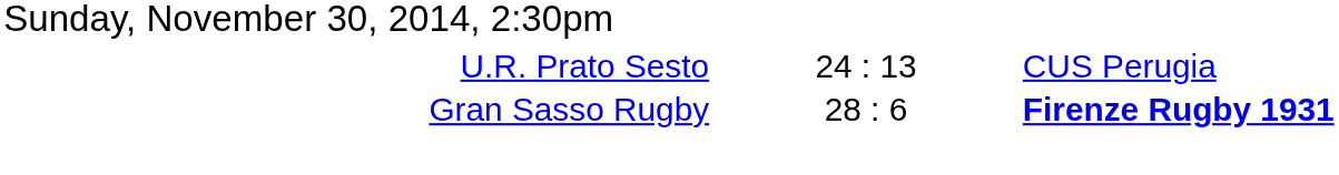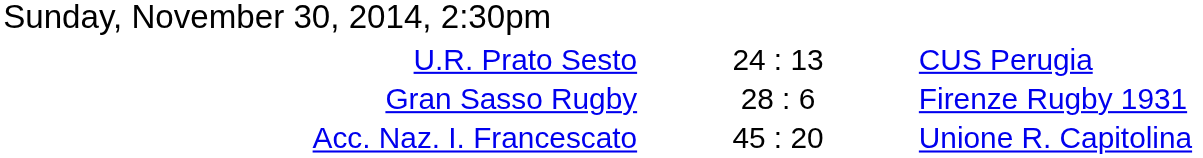 <table style="width:70%;" cellspacing="1">
 <tr>
 <th width=35%></th>
 <th width=15%></th>
 <th></th>
 </tr>
 <tr>
 <td>Sunday, November 30, 2014, 2:30pm</td>
 </tr>
 <tr style=font-size:90%>
 <td align=right><a href='#'>U.R. Prato Sesto</a></td>
 <td align=center>24 : 13</td>
 <td><a href='#'>CUS Perugia</a></td>
 </tr>
 <tr style=font-size:90%>
 <td align=right><a href='#'>Gran Sasso Rugby</a></td>
 <td align=center>28 : 6</td>
-<td><strong><a href='#'>Firenze Rugby 1931</a></strong></td>
+<td><a href='#'>Firenze Rugby 1931</a></td>
+</tr>
+<tr style=font-size:90%>
+<td align=right><a href='#'>Acc. Naz. I. Francescato</a></td>
+<td align=center>45 : 20</td>
+<td><a href='#'>Unione R. Capitolina</a></td>
 </tr>
 </table>
